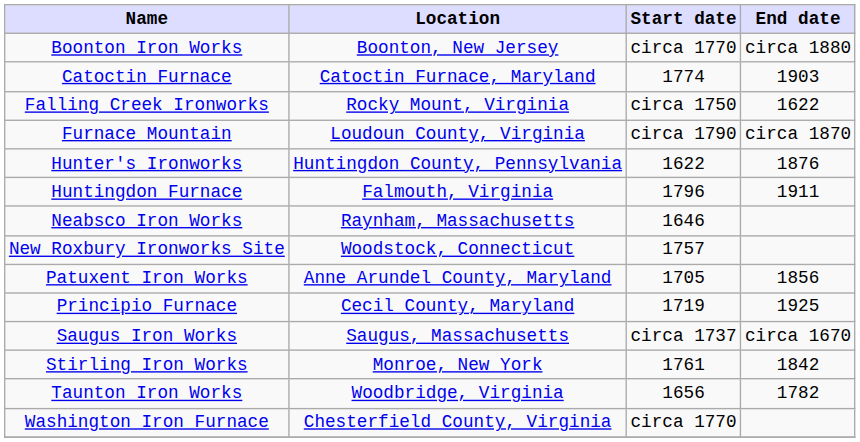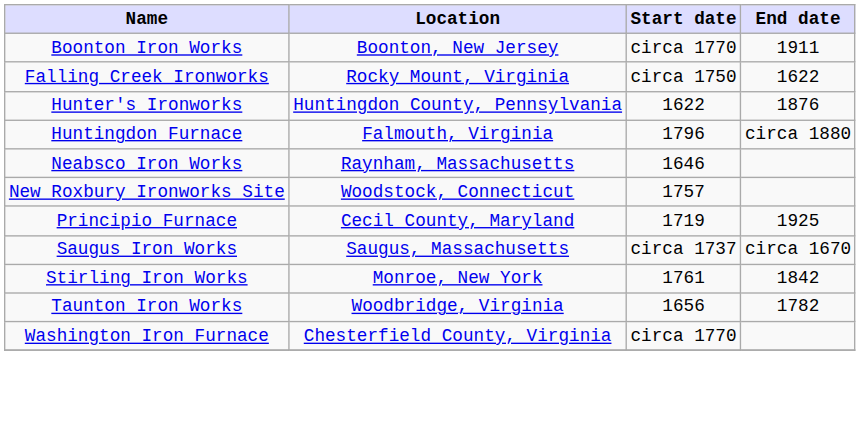 <table class="wikitable sortable sortable">
 <tr>
 <th style="background:#DDDDFF;">Name</th>
 <th style="background:#DDDDFF;">Location</th>
 <th style="background:#DDDDFF;">Start date</th>
 <th style="background:#DDDDFF;">End date</th>
 </tr>
 <tr>
 <td align=center><a href='#'>Boonton Iron Works</a></td>
 <td align=center><a href='#'>Boonton, New Jersey</a></td>
 <td align=center>circa 1770</td>
-<td align=center>circa 1880</td>
-</tr>
-<tr>
-<td align=center><a href='#'>Catoctin Furnace</a></td>
-<td align=center><a href='#'>Catoctin Furnace, Maryland</a></td>
-<td align=center>1774</td>
-<td align=center>1903</td>
+<td align=center>1911</td>
 </tr>
 <tr>
 <td align=center><a href='#'>Falling Creek Ironworks</a></td>
 <td align=center><a href='#'>Rocky Mount, Virginia</a></td>
 <td align=center>circa 1750</td>
 <td align=center>1622</td>
-</tr>
-<tr>
-<td align=center><a href='#'>Furnace Mountain</a></td>
-<td align=center><a href='#'>Loudoun County, Virginia</a></td>
-<td align=center>circa 1790</td>
-<td align=center>circa 1870</td>
 </tr>
 <tr>
 <td align=center><a href='#'>Hunter's Ironworks</a></td>
 <td align=center><a href='#'>Huntingdon County, Pennsylvania</a></td>
 <td align=center>1622</td>
 <td align=center>1876</td>
 </tr>
 <tr>
 <td align=center><a href='#'>Huntingdon Furnace</a></td>
 <td align=center><a href='#'>Falmouth, Virginia</a></td>
 <td align=center>1796</td>
-<td align=center>1911</td>
+<td align=center>circa 1880</td>
 </tr>
 <tr>
 <td align=center><a href='#'>Neabsco Iron Works</a></td>
 <td align=center><a href='#'>Raynham, Massachusetts</a></td>
 <td align=center>1646</td>
 <td align=center></td>
 </tr>
 <tr>
 <td align=center><a href='#'>New Roxbury Ironworks Site</a></td>
 <td align=center><a href='#'>Woodstock, Connecticut</a></td>
 <td align=center>1757</td>
 <td align=center></td>
-</tr>
-<tr>
-<td align=center><a href='#'>Patuxent Iron Works</a></td>
-<td align=center><a href='#'>Anne Arundel County, Maryland</a></td>
-<td align=center>1705</td>
-<td align=center>1856</td>
 </tr>
 <tr>
 <td align=center><a href='#'>Principio Furnace</a></td>
 <td align=center><a href='#'>Cecil County, Maryland</a></td>
 <td align=center>1719</td>
 <td align=center>1925</td>
 </tr>
 <tr>
 <td align=center><a href='#'>Saugus Iron Works</a></td>
 <td align=center><a href='#'>Saugus, Massachusetts</a></td>
 <td align=center>circa 1737</td>
 <td align=center>circa 1670</td>
 </tr>
 <tr>
 <td align=center><a href='#'>Stirling Iron Works</a></td>
 <td align=center><a href='#'>Monroe, New York</a></td>
 <td align=center>1761</td>
 <td align=center>1842</td>
 </tr>
 <tr>
 <td align=center><a href='#'>Taunton Iron Works</a></td>
 <td align=center><a href='#'>Woodbridge, Virginia</a></td>
 <td align=center>1656</td>
 <td align=center>1782</td>
 </tr>
 <tr>
 <td align=center><a href='#'>Washington Iron Furnace</a></td>
 <td align=center><a href='#'>Chesterfield County, Virginia</a></td>
 <td align=center>circa 1770</td>
 <td align=center></td>
 </tr>
 <tr>
 </tr>
 </table>
